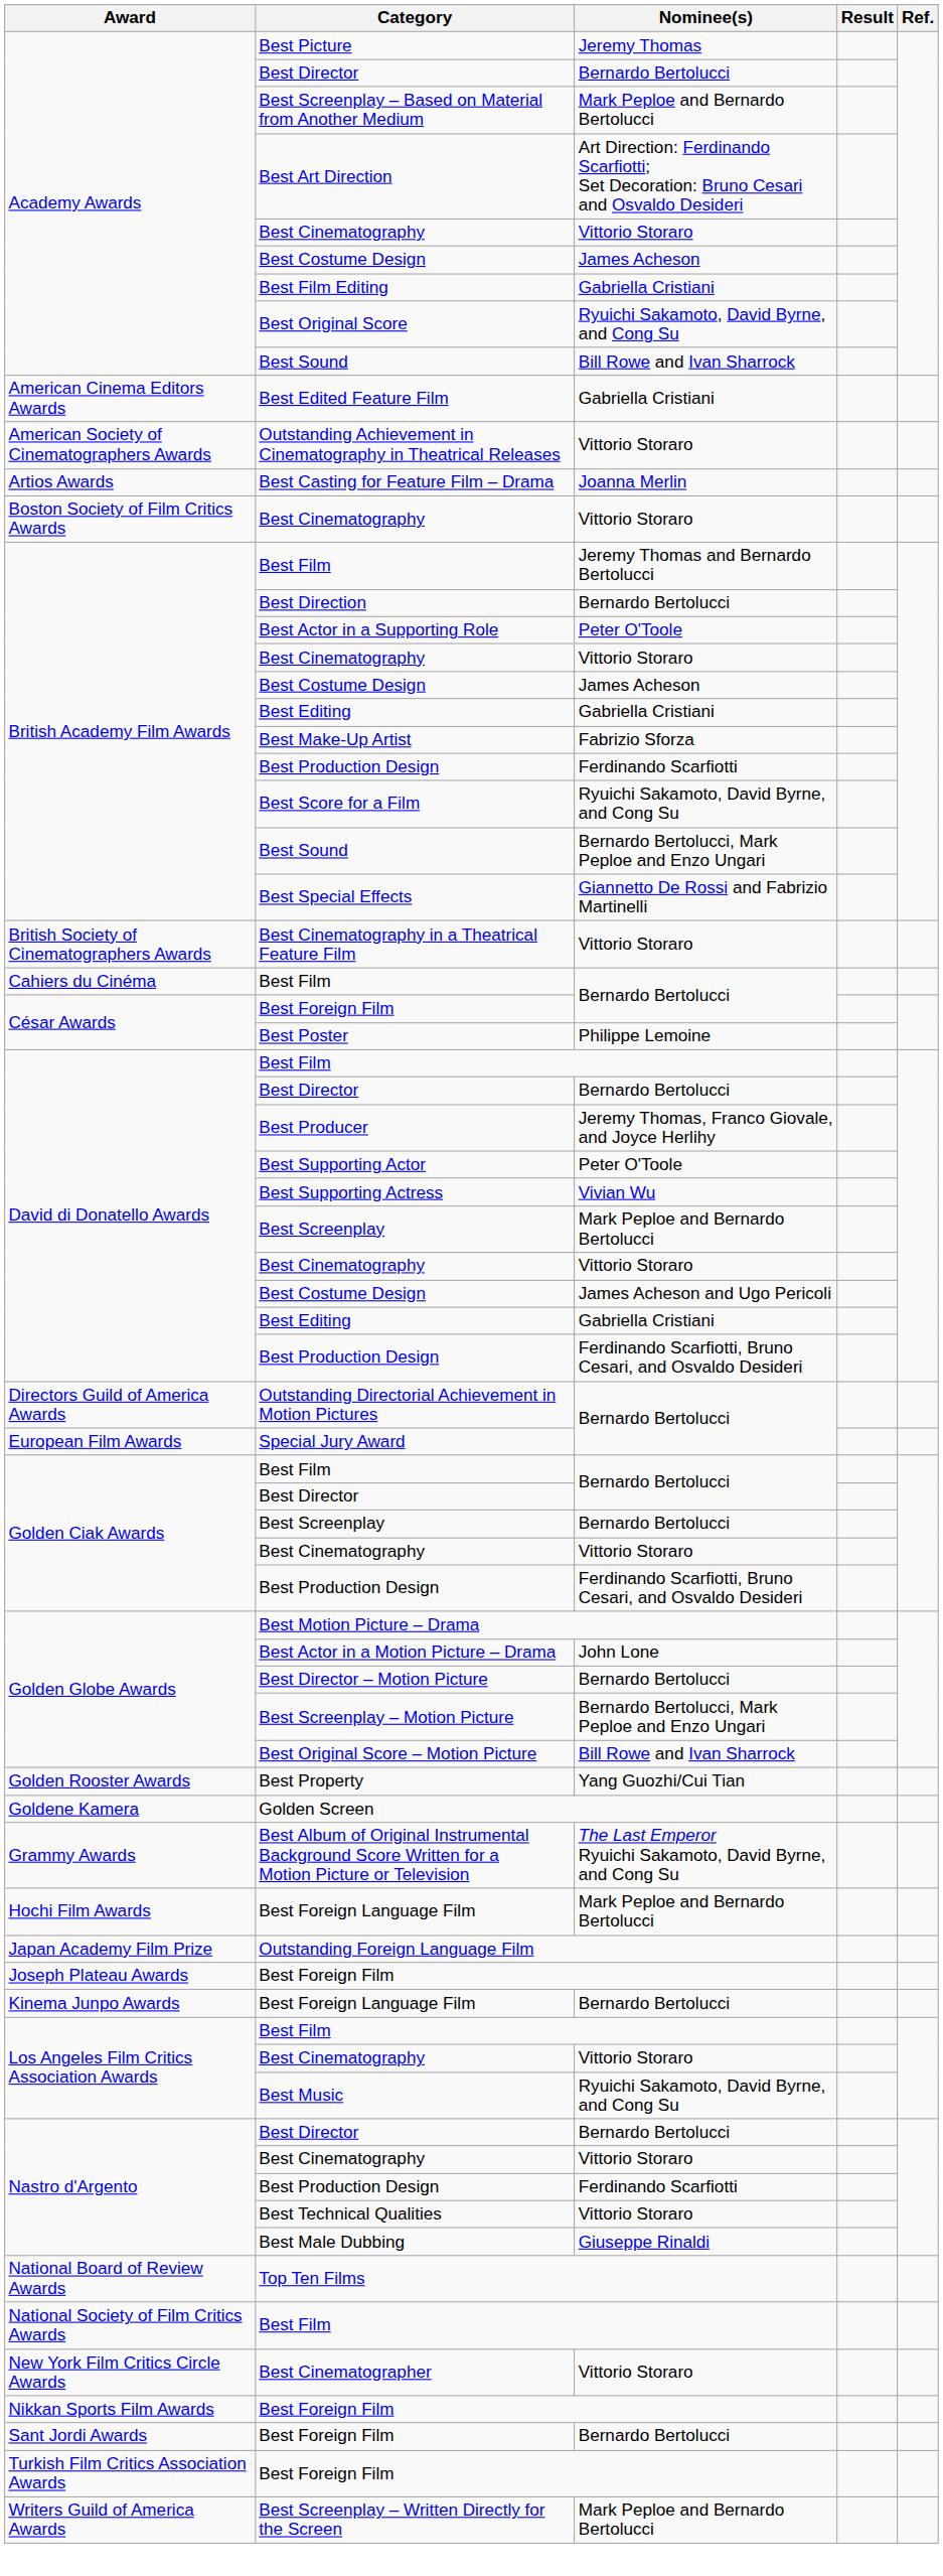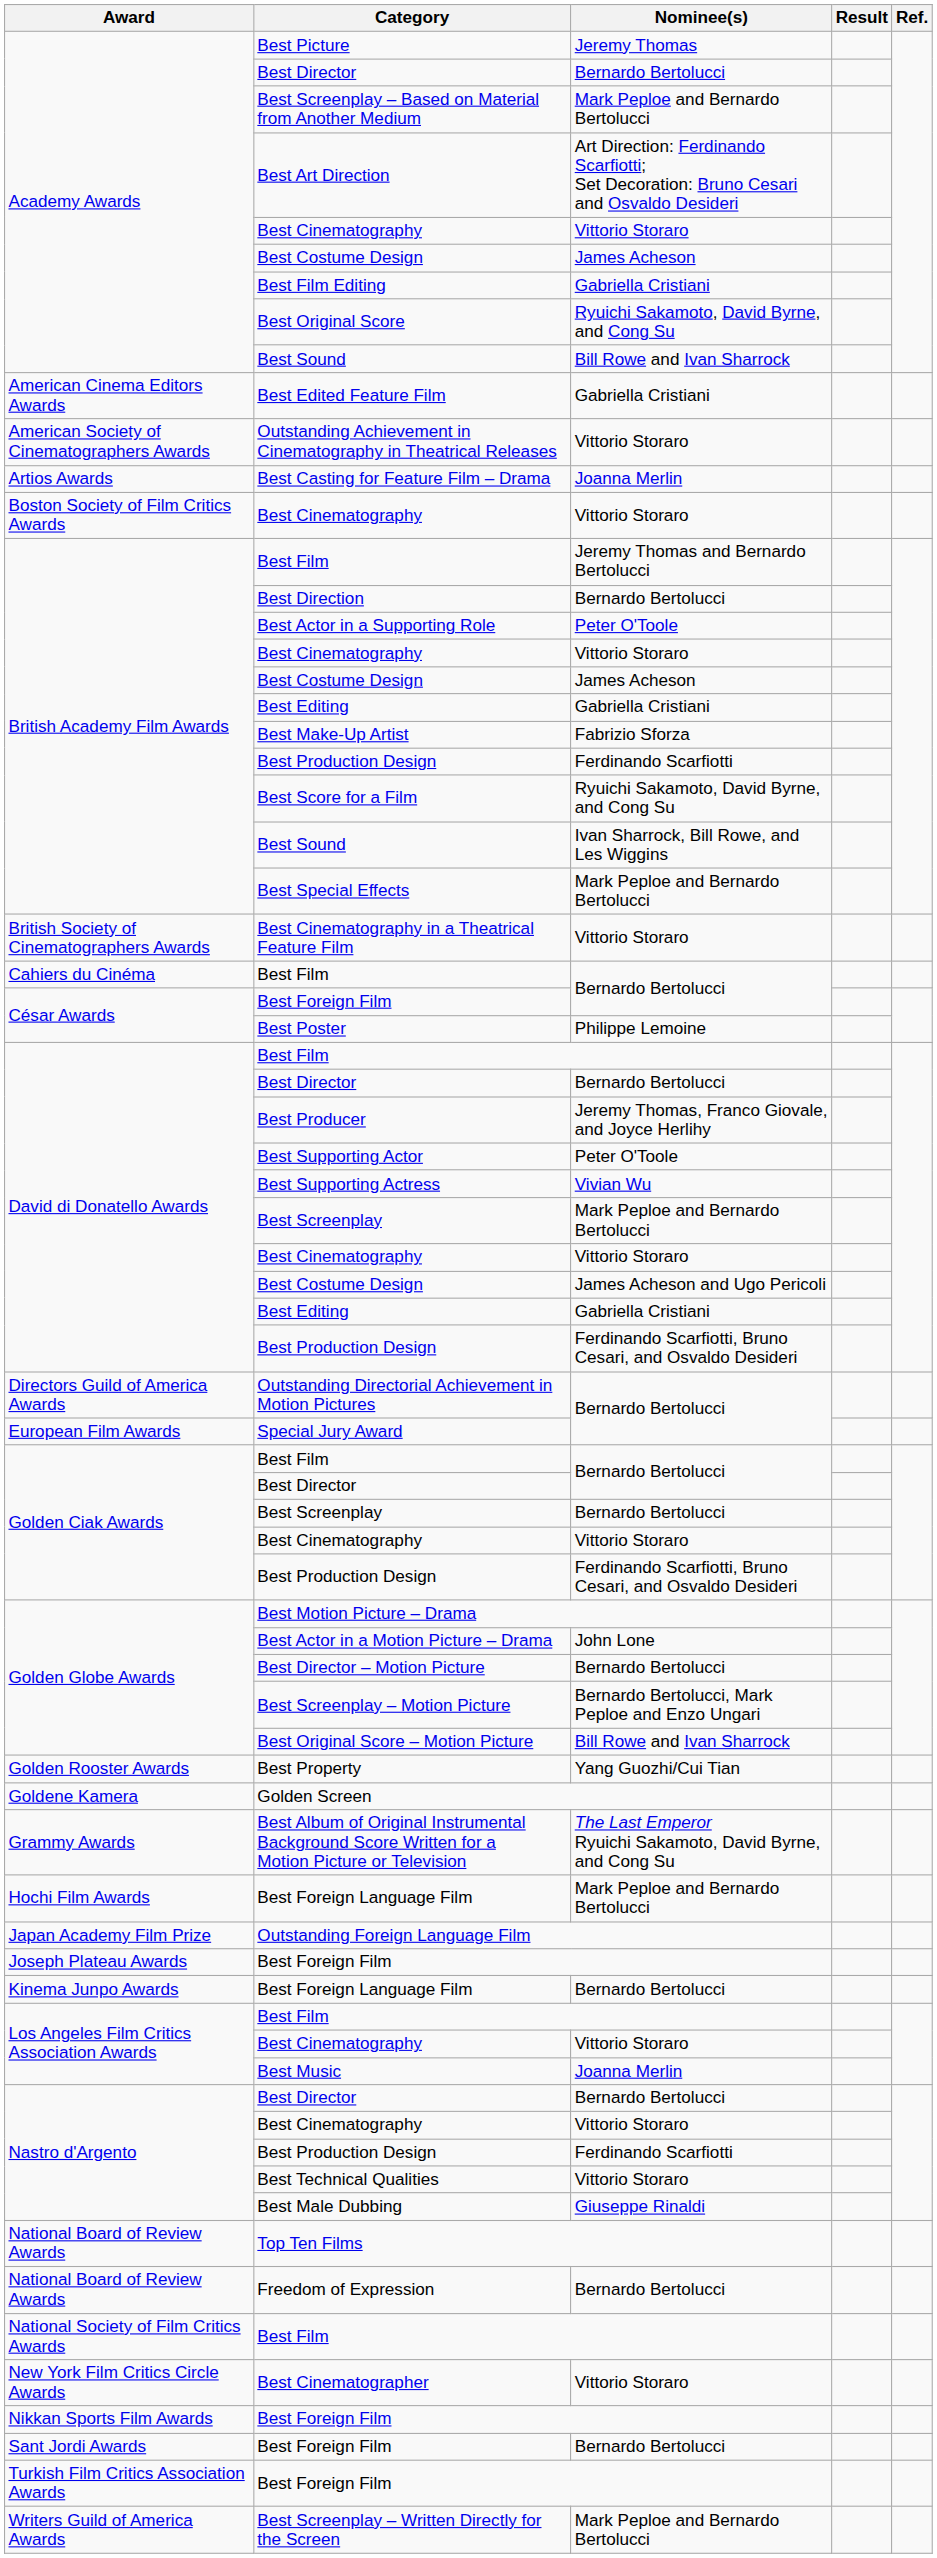 <table class="wikitable plainrowheaders">
 <tr>
 <th>Award</th>
 <th>Category</th>
 <th>Nominee(s)</th>
 <th>Result</th>
 <th>Ref.</th>
 </tr>
 <tr>
 <td rowspan="9"><a href='#'>Academy Awards</a></td>
 <td><a href='#'>Best Picture</a></td>
 <td><a href='#'>Jeremy Thomas</a></td>
 <td></td>
 <td align="center" rowspan="9"></td>
 </tr>
 <tr>
 <td><a href='#'>Best Director</a></td>
 <td><a href='#'>Bernardo Bertolucci</a></td>
 <td></td>
 </tr>
 <tr>
 <td><a href='#'>Best Screenplay – Based on Material from Another Medium</a></td>
 <td><a href='#'>Mark Peploe</a> and Bernardo Bertolucci</td>
 <td></td>
 </tr>
 <tr>
 <td><a href='#'>Best Art Direction</a></td>
 <td>Art Direction: <a href='#'>Ferdinando Scarfiotti</a>; <br> Set Decoration: <a href='#'>Bruno Cesari</a> and <a href='#'>Osvaldo Desideri</a></td>
 <td></td>
 </tr>
 <tr>
 <td><a href='#'>Best Cinematography</a></td>
 <td><a href='#'>Vittorio Storaro</a></td>
 <td></td>
 </tr>
 <tr>
 <td><a href='#'>Best Costume Design</a></td>
 <td><a href='#'>James Acheson</a></td>
 <td></td>
 </tr>
 <tr>
 <td><a href='#'>Best Film Editing</a></td>
 <td><a href='#'>Gabriella Cristiani</a></td>
 <td></td>
 </tr>
 <tr>
 <td><a href='#'>Best Original Score</a></td>
 <td><a href='#'>Ryuichi Sakamoto</a>, <a href='#'>David Byrne</a>, and <a href='#'>Cong Su</a></td>
 <td></td>
 </tr>
 <tr>
 <td><a href='#'>Best Sound</a></td>
 <td><a href='#'>Bill Rowe</a> and <a href='#'>Ivan Sharrock</a></td>
 <td></td>
 </tr>
 <tr>
 <td><a href='#'>American Cinema Editors Awards</a></td>
 <td><a href='#'>Best Edited Feature Film</a></td>
 <td>Gabriella Cristiani</td>
 <td></td>
 <td align="center"></td>
 </tr>
 <tr>
 <td><a href='#'>American Society of Cinematographers Awards</a></td>
 <td><a href='#'>Outstanding Achievement in Cinematography in Theatrical Releases</a></td>
 <td>Vittorio Storaro</td>
 <td></td>
 <td align="center"></td>
 </tr>
 <tr>
 <td><a href='#'>Artios Awards</a></td>
 <td><a href='#'>Best Casting for Feature Film – Drama</a></td>
 <td><a href='#'>Joanna Merlin</a></td>
 <td></td>
 <td align="center"></td>
 </tr>
 <tr>
 <td><a href='#'>Boston Society of Film Critics Awards</a></td>
 <td><a href='#'>Best Cinematography</a></td>
 <td>Vittorio Storaro</td>
 <td></td>
 <td align="center"></td>
 </tr>
 <tr>
 <td rowspan="11"><a href='#'>British Academy Film Awards</a></td>
 <td><a href='#'>Best Film</a></td>
 <td>Jeremy Thomas and Bernardo Bertolucci</td>
 <td></td>
 <td align="center" rowspan="11"></td>
 </tr>
 <tr>
 <td><a href='#'>Best Direction</a></td>
 <td>Bernardo Bertolucci</td>
 <td></td>
 </tr>
 <tr>
 <td><a href='#'>Best Actor in a Supporting Role</a></td>
 <td><a href='#'>Peter O'Toole</a></td>
 <td></td>
 </tr>
 <tr>
 <td><a href='#'>Best Cinematography</a></td>
 <td>Vittorio Storaro</td>
 <td></td>
 </tr>
 <tr>
 <td><a href='#'>Best Costume Design</a></td>
 <td>James Acheson</td>
 <td></td>
 </tr>
 <tr>
 <td><a href='#'>Best Editing</a></td>
 <td>Gabriella Cristiani</td>
 <td></td>
 </tr>
 <tr>
 <td><a href='#'>Best Make-Up Artist</a></td>
 <td>Fabrizio Sforza</td>
 <td></td>
 </tr>
 <tr>
 <td><a href='#'>Best Production Design</a></td>
 <td>Ferdinando Scarfiotti</td>
 <td></td>
 </tr>
 <tr>
 <td><a href='#'>Best Score for a Film</a></td>
 <td>Ryuichi Sakamoto, David Byrne, and Cong Su</td>
 <td></td>
 </tr>
 <tr>
 <td><a href='#'>Best Sound</a></td>
-<td>Bernardo Bertolucci, Mark Peploe and Enzo Ungari</td>
+<td>Ivan Sharrock, Bill Rowe, and Les Wiggins</td>
 <td></td>
 </tr>
 <tr>
 <td><a href='#'>Best Special Effects</a></td>
-<td><a href='#'>Giannetto De Rossi</a> and Fabrizio Martinelli</td>
+<td>Mark Peploe and Bernardo Bertolucci</td>
 <td></td>
 </tr>
 <tr>
 <td><a href='#'>British Society of Cinematographers Awards</a></td>
 <td><a href='#'>Best Cinematography in a Theatrical Feature Film</a></td>
 <td>Vittorio Storaro</td>
 <td></td>
 <td align="center"></td>
 </tr>
 <tr>
 <td><a href='#'>Cahiers du Cinéma</a></td>
 <td>Best Film</td>
 <td rowspan="2">Bernardo Bertolucci</td>
 <td></td>
 <td align="center"></td>
 </tr>
 <tr>
 <td rowspan="2"><a href='#'>César Awards</a></td>
 <td><a href='#'>Best Foreign Film</a></td>
 <td></td>
 <td align="center" rowspan="2"></td>
 </tr>
 <tr>
 <td><a href='#'>Best Poster</a></td>
 <td>Philippe Lemoine</td>
 <td></td>
 </tr>
 <tr>
 <td rowspan="10"><a href='#'>David di Donatello Awards</a></td>
 <td colspan="2"><a href='#'>Best Film</a></td>
 <td></td>
 <td align="center" rowspan="10"></td>
 </tr>
 <tr>
 <td><a href='#'>Best Director</a></td>
 <td>Bernardo Bertolucci</td>
 <td></td>
 </tr>
 <tr>
 <td><a href='#'>Best Producer</a></td>
 <td>Jeremy Thomas, Franco Giovale, and Joyce Herlihy</td>
 <td></td>
 </tr>
 <tr>
 <td><a href='#'>Best Supporting Actor</a></td>
 <td>Peter O'Toole</td>
 <td></td>
 </tr>
 <tr>
 <td><a href='#'>Best Supporting Actress</a></td>
 <td><a href='#'>Vivian Wu</a></td>
 <td></td>
 </tr>
 <tr>
 <td><a href='#'>Best Screenplay</a></td>
 <td>Mark Peploe and Bernardo Bertolucci</td>
 <td></td>
 </tr>
 <tr>
 <td><a href='#'>Best Cinematography</a></td>
 <td>Vittorio Storaro</td>
 <td></td>
 </tr>
 <tr>
 <td><a href='#'>Best Costume Design</a></td>
 <td>James Acheson and Ugo Pericoli</td>
 <td></td>
 </tr>
 <tr>
 <td><a href='#'>Best Editing</a></td>
 <td>Gabriella Cristiani</td>
 <td></td>
 </tr>
 <tr>
 <td><a href='#'>Best Production Design</a></td>
 <td>Ferdinando Scarfiotti, Bruno Cesari, and Osvaldo Desideri</td>
 <td></td>
 </tr>
 <tr>
 <td><a href='#'>Directors Guild of America Awards</a></td>
 <td><a href='#'>Outstanding Directorial Achievement in Motion Pictures</a></td>
 <td rowspan="2">Bernardo Bertolucci</td>
 <td></td>
 <td align="center"></td>
 </tr>
 <tr>
 <td><a href='#'>European Film Awards</a></td>
 <td><a href='#'>Special Jury Award</a></td>
 <td></td>
 <td align="center"></td>
 </tr>
 <tr>
 <td rowspan="5"><a href='#'>Golden Ciak Awards</a></td>
 <td>Best Film</td>
 <td rowspan="2">Bernardo Bertolucci</td>
 <td></td>
 <td align="center" rowspan="5"></td>
 </tr>
 <tr>
 <td>Best Director</td>
 <td></td>
 </tr>
 <tr>
 <td>Best Screenplay</td>
 <td>Bernardo Bertolucci</td>
 <td></td>
 </tr>
 <tr>
 <td>Best Cinematography</td>
 <td>Vittorio Storaro</td>
 <td></td>
 </tr>
 <tr>
 <td>Best Production Design</td>
 <td>Ferdinando Scarfiotti, Bruno Cesari, and Osvaldo Desideri</td>
 <td></td>
 </tr>
 <tr>
 <td rowspan="5"><a href='#'>Golden Globe Awards</a></td>
 <td colspan="2"><a href='#'>Best Motion Picture – Drama</a></td>
 <td></td>
 <td align="center" rowspan="5"></td>
 </tr>
 <tr>
 <td><a href='#'>Best Actor in a Motion Picture – Drama</a></td>
 <td>John Lone</td>
 <td></td>
 </tr>
 <tr>
 <td><a href='#'>Best Director – Motion Picture</a></td>
 <td>Bernardo Bertolucci</td>
 <td></td>
 </tr>
 <tr>
 <td><a href='#'>Best Screenplay – Motion Picture</a></td>
 <td>Bernardo Bertolucci, Mark Peploe and Enzo Ungari</td>
 <td></td>
 </tr>
 <tr>
 <td><a href='#'>Best Original Score – Motion Picture</a></td>
 <td><a href='#'>Bill Rowe</a> and <a href='#'>Ivan Sharrock</a></td>
 <td></td>
 </tr>
 <tr>
 <td><a href='#'>Golden Rooster Awards</a></td>
 <td>Best Property</td>
 <td>Yang Guozhi/Cui Tian</td>
 <td></td>
 <td align="center"></td>
 </tr>
 <tr>
 <td><a href='#'>Goldene Kamera</a></td>
 <td colspan="2">Golden Screen</td>
 <td></td>
 <td align="center"></td>
 </tr>
 <tr>
 <td><a href='#'>Grammy Awards</a></td>
 <td><a href='#'>Best Album of Original Instrumental Background Score Written for a <br> Motion Picture or Television</a></td>
 <td><em><a href='#'>The Last Emperor</a></em> <br> Ryuichi Sakamoto, David Byrne, and Cong Su</td>
 <td></td>
 <td align="center"></td>
 </tr>
 <tr>
 <td><a href='#'>Hochi Film Awards</a></td>
 <td>Best Foreign Language Film</td>
 <td>Mark Peploe and Bernardo Bertolucci</td>
 <td></td>
 <td align="center"></td>
 </tr>
 <tr>
 <td><a href='#'>Japan Academy Film Prize</a></td>
 <td colspan="2"><a href='#'>Outstanding Foreign Language Film</a></td>
 <td></td>
 <td align="center"></td>
 </tr>
 <tr>
 <td><a href='#'>Joseph Plateau Awards</a></td>
 <td colspan="2">Best Foreign Film</td>
 <td></td>
 <td align="center"></td>
 </tr>
 <tr>
 <td><a href='#'>Kinema Junpo Awards</a></td>
 <td>Best Foreign Language Film</td>
 <td>Bernardo Bertolucci</td>
 <td></td>
 <td align="center"></td>
 </tr>
 <tr>
 <td rowspan="3"><a href='#'>Los Angeles Film Critics Association Awards</a></td>
 <td colspan="2"><a href='#'>Best Film</a></td>
 <td></td>
 <td align="center" rowspan="3"></td>
 </tr>
 <tr>
 <td><a href='#'>Best Cinematography</a></td>
 <td>Vittorio Storaro</td>
 <td></td>
 </tr>
 <tr>
 <td><a href='#'>Best Music</a></td>
-<td>Ryuichi Sakamoto, David Byrne, and Cong Su</td>
+<td><a href='#'>Joanna Merlin</a></td>
 <td></td>
 </tr>
 <tr>
 <td rowspan="5"><a href='#'>Nastro d'Argento</a></td>
 <td><a href='#'>Best Director</a></td>
 <td>Bernardo Bertolucci</td>
 <td></td>
 <td align="center" rowspan="5"></td>
 </tr>
 <tr>
 <td>Best Cinematography</td>
 <td>Vittorio Storaro</td>
 <td></td>
 </tr>
 <tr>
 <td>Best Production Design</td>
 <td>Ferdinando Scarfiotti</td>
 <td></td>
 </tr>
 <tr>
 <td>Best Technical Qualities</td>
 <td>Vittorio Storaro</td>
 <td></td>
 </tr>
 <tr>
 <td>Best Male Dubbing</td>
 <td><a href='#'>Giuseppe Rinaldi</a> </td>
 <td></td>
 </tr>
 <tr>
 <td><a href='#'>National Board of Review Awards</a> </td>
 <td colspan="2"><a href='#'>Top Ten Films</a></td>
+<td></td>
+<td align="center"></td>
+</tr>
+<tr>
+<td><a href='#'>National Board of Review Awards</a> </td>
+<td>Freedom of Expression</td>
+<td>Bernardo Bertolucci</td>
 <td></td>
 <td align="center"></td>
 </tr>
 <tr>
 <td><a href='#'>National Society of Film Critics Awards</a></td>
 <td colspan="2"><a href='#'>Best Film</a></td>
 <td></td>
 <td align="center"></td>
 </tr>
 <tr>
 <td><a href='#'>New York Film Critics Circle Awards</a></td>
 <td><a href='#'>Best Cinematographer</a></td>
 <td>Vittorio Storaro</td>
 <td></td>
 <td align="center"></td>
 </tr>
 <tr>
 <td><a href='#'>Nikkan Sports Film Awards</a></td>
 <td colspan="2"><a href='#'>Best Foreign Film</a></td>
 <td></td>
 <td align="center"></td>
 </tr>
 <tr>
 <td><a href='#'>Sant Jordi Awards</a></td>
 <td>Best Foreign Film</td>
 <td>Bernardo Bertolucci</td>
 <td></td>
 <td align="center"></td>
 </tr>
 <tr>
 <td><a href='#'>Turkish Film Critics Association Awards</a></td>
 <td colspan="2">Best Foreign Film</td>
 <td></td>
 <td align="center"></td>
 </tr>
 <tr>
 <td><a href='#'>Writers Guild of America Awards</a></td>
 <td><a href='#'>Best Screenplay – Written Directly for the Screen</a></td>
 <td>Mark Peploe and Bernardo Bertolucci</td>
 <td></td>
 <td align="center"></td>
 </tr>
 </table>
